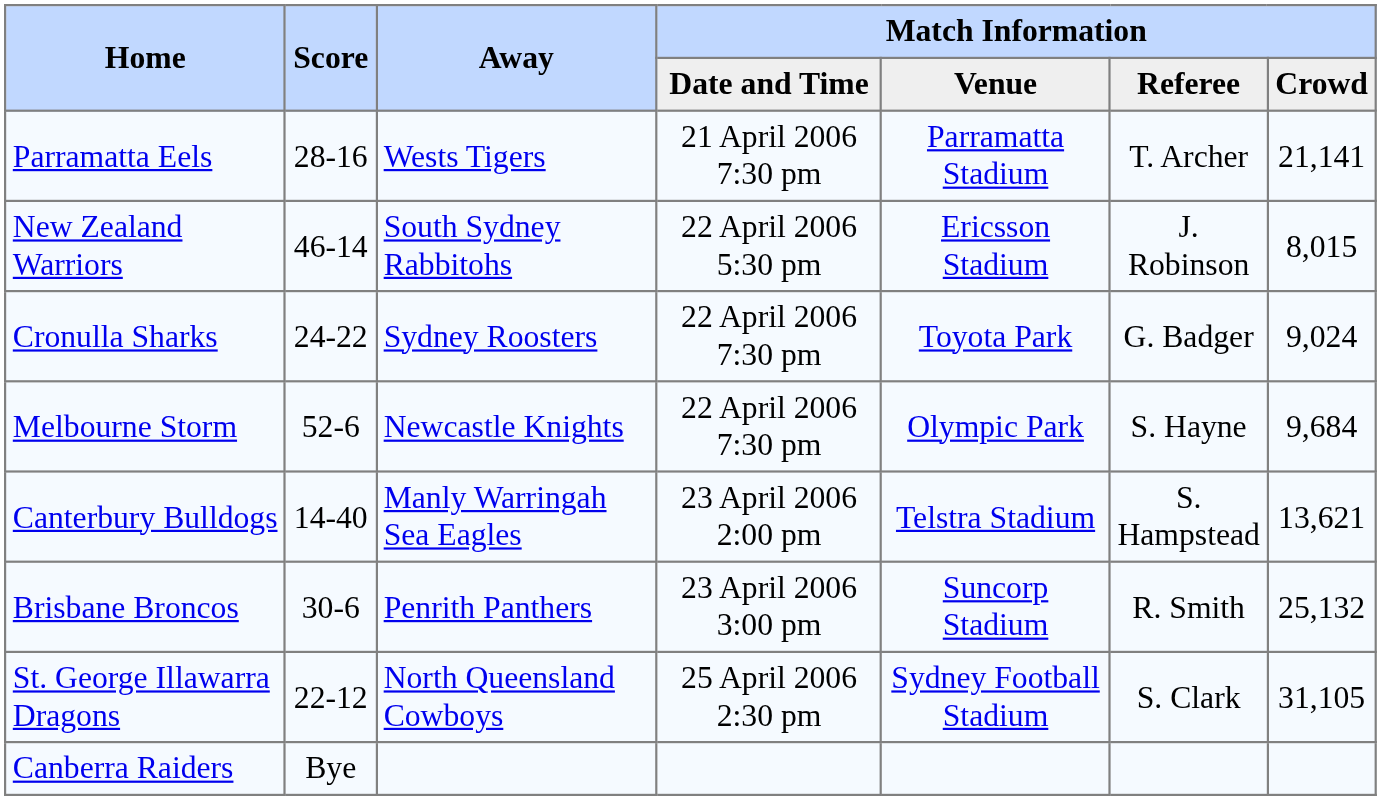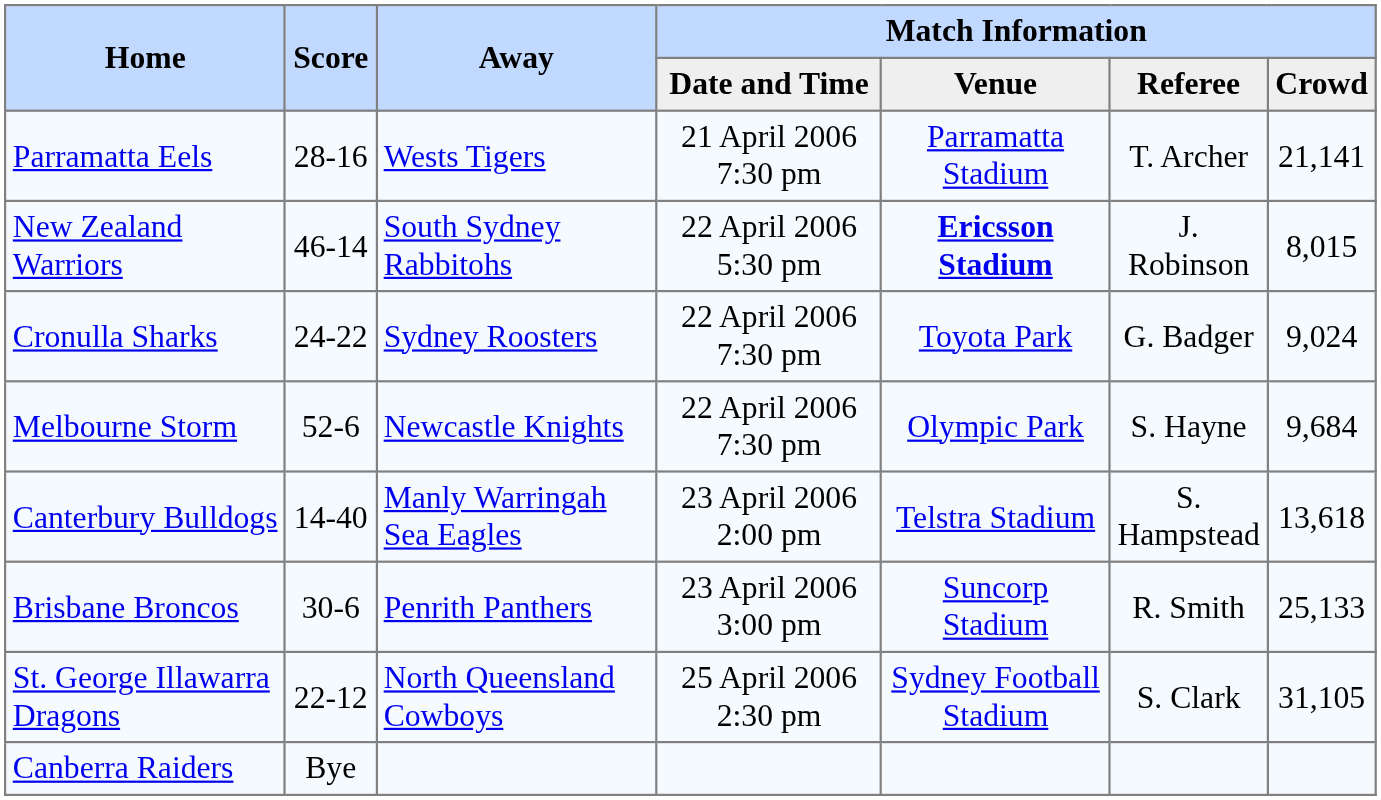 <table border=1 style="border-collapse:collapse; font-size:90%;" cellpadding=3 cellspacing=0 width=100%>
 <tr bgcolor=#C1D8FF>
 <th rowspan=2 width=21%>Home</th>
 <th rowspan=2 width=6%>Score</th>
 <th rowspan=2 width=21%>Away</th>
 <th colspan=6>Match Information</th>
 </tr>
 <tr bgcolor=#EFEFEF>
 <th width=17%>Date and Time</th>
 <th width=17%>Venue</th>
 <th width=11%>Referee</th>
 <th width=7%>Crowd</th>
 </tr>
 <tr align=center bgcolor=#F5FAFF>
 <td align=left> <a href='#'>Parramatta Eels</a></td>
 <td>28-16</td>
 <td align=left> <a href='#'>Wests Tigers</a></td>
 <td>21 April 2006 7:30 pm</td>
 <td><a href='#'>Parramatta Stadium</a></td>
 <td>T. Archer</td>
 <td>21,141</td>
 </tr>
 <tr align=center bgcolor=#F5FAFF>
 <td align=left> <a href='#'>New Zealand Warriors</a></td>
 <td>46-14</td>
 <td align=left> <a href='#'>South Sydney Rabbitohs</a></td>
 <td>22 April 2006 5:30 pm</td>
-<td><a href='#'>Ericsson Stadium</a></td>
+<td><strong><a href='#'>Ericsson Stadium</a></strong></td>
 <td>J. Robinson</td>
 <td>8,015</td>
 </tr>
 <tr align=center bgcolor=#F5FAFF>
 <td align=left> <a href='#'>Cronulla Sharks</a></td>
 <td>24-22</td>
 <td align=left> <a href='#'>Sydney Roosters</a></td>
 <td>22 April 2006 7:30 pm</td>
 <td><a href='#'>Toyota Park</a></td>
 <td>G. Badger</td>
 <td>9,024</td>
 </tr>
 <tr align=center bgcolor=#F5FAFF>
 <td align=left> <a href='#'>Melbourne Storm</a></td>
 <td>52-6</td>
 <td align=left> <a href='#'>Newcastle Knights</a></td>
 <td>22 April 2006 7:30 pm</td>
 <td><a href='#'>Olympic Park</a></td>
 <td>S. Hayne</td>
 <td>9,684</td>
 </tr>
 <tr align=center bgcolor=#F5FAFF>
 <td align=left> <a href='#'>Canterbury Bulldogs</a></td>
 <td>14-40</td>
 <td align=left> <a href='#'>Manly Warringah Sea Eagles</a></td>
 <td>23 April 2006 2:00 pm</td>
 <td><a href='#'>Telstra Stadium</a></td>
 <td>S. Hampstead</td>
-<td>13,621</td>
+<td>13,618</td>
 </tr>
 <tr align=center bgcolor=#F5FAFF>
 <td align=left> <a href='#'>Brisbane Broncos</a></td>
 <td>30-6</td>
 <td align=left> <a href='#'>Penrith Panthers</a></td>
 <td>23 April 2006 3:00 pm</td>
 <td><a href='#'>Suncorp Stadium</a></td>
 <td>R. Smith</td>
-<td>25,132</td>
+<td>25,133</td>
 </tr>
 <tr align=center bgcolor=#F5FAFF>
 <td align=left> <a href='#'>St. George Illawarra Dragons</a></td>
 <td>22-12</td>
 <td align=left> <a href='#'>North Queensland Cowboys</a></td>
 <td>25 April 2006 2:30 pm</td>
 <td><a href='#'>Sydney Football Stadium</a></td>
 <td>S. Clark</td>
 <td>31,105</td>
 </tr>
 <tr align=center bgcolor=#F5FAFF>
 <td align=left> <a href='#'>Canberra Raiders</a></td>
 <td>Bye</td>
 <td></td>
 <td></td>
 <td></td>
 <td></td>
 <td></td>
 </tr>
 </table>
